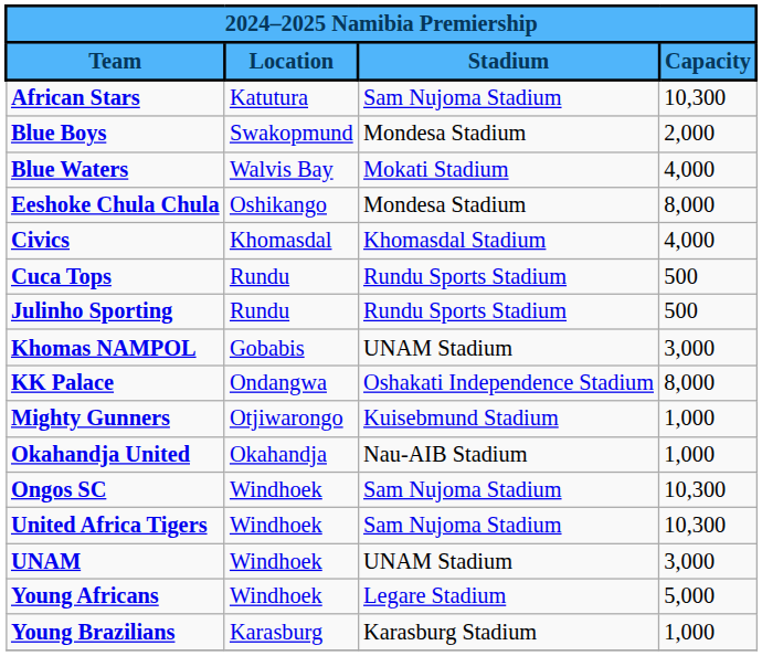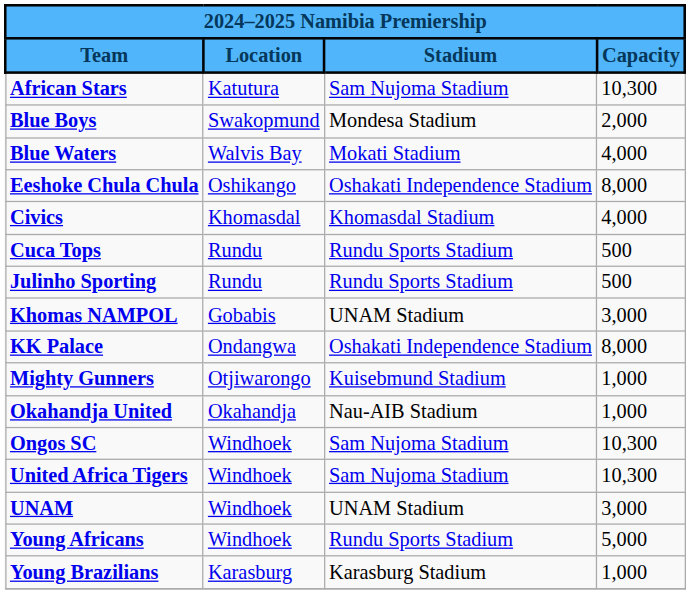 <table class="wikitable sortable">
 <tr>
 <th colspan=4; style="background:#50B5FA ; color:#05375A; border:2px solid #030303;" scope="col">2024–2025 Namibia Premiership</th>
 </tr>
 <tr>
 <th style="background:#50B5FA ; color:#05375A; border:2px solid #030303;" scope="col">Team</th>
 <th style="background:#50B5FA ; color:#05375A; border:2px solid #030303;" scope="col">Location</th>
 <th style="background:#50B5FA ; color:#05375A; border:2px solid #030303;" scope="col">Stadium</th>
 <th style="background:#50B5FA ; color:#05375A; border:2px solid #030303;" scope="col">Capacity</th>
 </tr>
 <tr>
 <td><strong><a href='#'>African Stars</a></strong></td>
 <td><a href='#'>Katutura</a></td>
 <td><a href='#'>Sam Nujoma Stadium</a></td>
 <td>10,300</td>
 </tr>
 <tr>
 <td><strong><a href='#'>Blue Boys</a></strong></td>
 <td><a href='#'>Swakopmund</a></td>
 <td>Mondesa Stadium</td>
 <td>2,000</td>
 </tr>
 <tr>
 <td><strong><a href='#'>Blue Waters</a></strong></td>
 <td><a href='#'>Walvis Bay</a></td>
 <td><a href='#'>Mokati Stadium</a></td>
 <td>4,000</td>
 </tr>
 <tr>
 <td><strong><a href='#'>Eeshoke Chula Chula</a></strong></td>
 <td><a href='#'>Oshikango</a></td>
-<td>Mondesa Stadium</td>
+<td><a href='#'>Oshakati Independence Stadium</a></td>
 <td>8,000</td>
 </tr>
 <tr>
 <td><strong><a href='#'>Civics</a></strong></td>
 <td><a href='#'>Khomasdal</a></td>
 <td><a href='#'>Khomasdal Stadium</a></td>
 <td>4,000</td>
 </tr>
 <tr>
 <td><strong><a href='#'>Cuca Tops</a></strong></td>
 <td><a href='#'>Rundu</a></td>
 <td><a href='#'>Rundu Sports Stadium</a></td>
 <td>500</td>
 </tr>
 <tr>
 <td><strong><a href='#'>Julinho Sporting</a></strong></td>
 <td><a href='#'>Rundu</a></td>
 <td><a href='#'>Rundu Sports Stadium</a></td>
 <td>500</td>
 </tr>
 <tr>
 <td><strong><a href='#'>Khomas NAMPOL</a></strong></td>
 <td><a href='#'>Gobabis</a></td>
 <td>UNAM Stadium</td>
 <td>3,000</td>
 </tr>
 <tr>
 <td><strong><a href='#'>KK Palace</a></strong></td>
 <td><a href='#'>Ondangwa</a></td>
 <td><a href='#'>Oshakati Independence Stadium</a></td>
 <td>8,000</td>
 </tr>
 <tr>
 <td><strong><a href='#'>Mighty Gunners</a></strong></td>
 <td><a href='#'>Otjiwarongo</a></td>
 <td><a href='#'>Kuisebmund Stadium</a></td>
 <td>1,000</td>
 </tr>
 <tr>
 <td><strong><a href='#'>Okahandja United</a></strong></td>
 <td><a href='#'>Okahandja</a></td>
 <td>Nau-AIB Stadium</td>
 <td>1,000</td>
 </tr>
 <tr>
 <td><strong><a href='#'>Ongos SC</a></strong></td>
 <td><a href='#'>Windhoek</a></td>
 <td><a href='#'>Sam Nujoma Stadium</a></td>
 <td>10,300</td>
 </tr>
 <tr>
 <td><strong><a href='#'>United Africa Tigers</a></strong></td>
 <td><a href='#'>Windhoek</a></td>
 <td><a href='#'>Sam Nujoma Stadium</a></td>
 <td>10,300</td>
 </tr>
 <tr>
 <td><strong><a href='#'>UNAM</a></strong></td>
 <td><a href='#'>Windhoek</a></td>
 <td>UNAM Stadium</td>
 <td>3,000</td>
 </tr>
 <tr>
 <td><strong><a href='#'>Young Africans</a></strong></td>
 <td><a href='#'>Windhoek</a></td>
-<td><a href='#'>Legare Stadium</a></td>
+<td><a href='#'>Rundu Sports Stadium</a></td>
 <td>5,000</td>
 </tr>
 <tr>
 <td><strong><a href='#'>Young Brazilians</a></strong></td>
 <td><a href='#'>Karasburg</a></td>
 <td>Karasburg Stadium</td>
 <td>1,000</td>
 </tr>
 <tr>
 </tr>
 </table>
